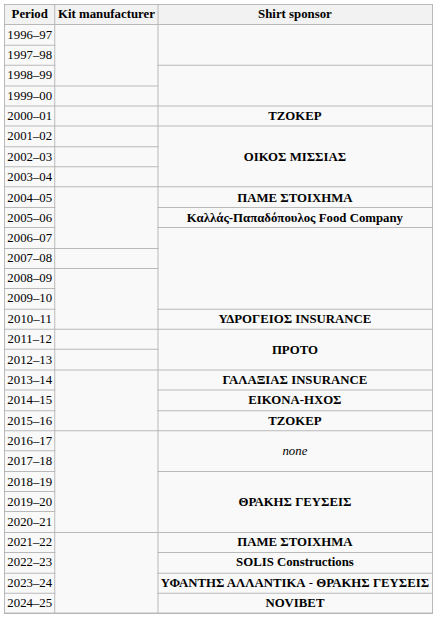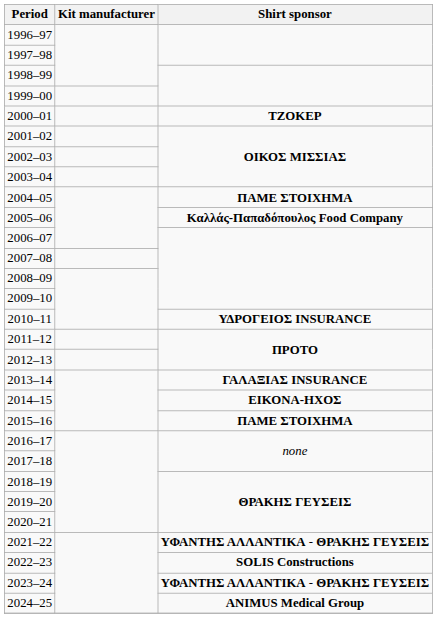 <table class="wikitable" style="text-align: center">
 <tr>
 <th>Period</th>
 <th>Kit manufacturer</th>
 <th>Shirt sponsor</th>
 </tr>
 <tr>
 <td>1996–97</td>
 <td rowspan=3></td>
 <td rowspan=2></td>
 </tr>
 <tr>
 <td>1997–98</td>
 </tr>
 <tr>
 <td>1998–99</td>
 <td rowspan=2></td>
 </tr>
 <tr>
 <td>1999–00</td>
 <td></td>
 </tr>
 <tr>
 <td>2000–01</td>
 <td> </td>
 <td rowspan=1><strong>ΤΖΟΚΕΡ</strong></td>
 </tr>
 <tr>
 <td>2001–02</td>
 <td></td>
 <td rowspan=3><strong>ΟΙΚΟΣ ΜΙΣΣΙΑΣ</strong></td>
 </tr>
 <tr>
 <td>2002–03</td>
 <td><br></td>
 </tr>
 <tr>
 <td>2003–04</td>
 <td></td>
 </tr>
 <tr>
 <td>2004–05</td>
 <td rowspan=3></td>
 <td><strong>ΠΑΜΕ ΣΤΟΙΧΗΜΑ</strong></td>
 </tr>
 <tr>
 <td>2005–06</td>
 <td rowspan=1><strong>Καλλάς-Παπαδόπουλος Food Company</strong></td>
 </tr>
 <tr>
 <td>2006–07</td>
 <td rowspan=4></td>
 </tr>
 <tr>
 <td>2007–08</td>
 <td></td>
 </tr>
 <tr>
 <td>2008–09</td>
 <td rowspan=3></td>
 </tr>
 <tr>
 <td>2009–10</td>
 </tr>
 <tr>
 <td>2010–11</td>
 <td><strong>ΥΔΡΟΓΕΙΟΣ INSURANCE</strong></td>
 </tr>
 <tr>
 <td>2011–12</td>
 <td rowspan=1></td>
 <td rowspan=2><strong>ΠΡΟΤΟ</strong></td>
 </tr>
 <tr>
 <td>2012–13</td>
 <td></td>
 </tr>
 <tr>
 <td>2013–14</td>
 <td rowspan=3></td>
 <td><strong>ΓΑΛΑΞΙΑΣ INSURANCE</strong></td>
 </tr>
 <tr>
 <td>2014–15</td>
 <td rowspan=1><strong>ΕΙΚΟΝΑ-ΗΧΟΣ</strong></td>
 </tr>
 <tr>
 <td>2015–16</td>
-<td rowspan=1><strong>ΤΖΟΚΕΡ</strong></td>
+<td rowspan=1><strong>ΠΑΜΕ ΣΤΟΙΧΗΜΑ</strong></td>
 </tr>
 <tr>
 <td>2016–17</td>
 <td rowspan=5></td>
 <td rowspan=2><em>none</em></td>
 </tr>
 <tr>
 <td>2017–18</td>
 </tr>
 <tr>
 <td>2018–19</td>
 <td rowspan=3><strong>ΘΡΑΚΗΣ ΓΕΥΣΕΙΣ</strong></td>
 </tr>
 <tr>
 <td>2019–20</td>
 </tr>
 <tr>
 <td>2020–21</td>
 </tr>
 <tr>
 <td>2021–22</td>
 <td rowspan=4></td>
-<td rowspan=1><strong>ΠΑΜΕ ΣΤΟΙΧΗΜΑ</strong></td>
+<td rowspan=1><strong>ΥΦΑΝΤΗΣ ΑΛΛΑΝΤΙΚΑ</strong> - <strong>ΘΡΑΚΗΣ ΓΕΥΣΕΙΣ</strong></td>
 </tr>
 <tr>
 <td>2022–23</td>
 <td rowspan=1><strong>SOLIS Constructions</strong></td>
 </tr>
 <tr>
 <td>2023–24</td>
 <td rowspan=1><strong>ΥΦΑΝΤΗΣ ΑΛΛΑΝΤΙΚΑ</strong> - <strong>ΘΡΑΚΗΣ ΓΕΥΣΕΙΣ</strong></td>
 </tr>
 <tr>
 <td>2024–25</td>
-<td rowspan=1><strong>NOVIBET</strong></td>
+<td rowspan=1><strong>ANIMUS Medical Group</strong></td>
 </tr>
 <tr>
 </tr>
 </table>
